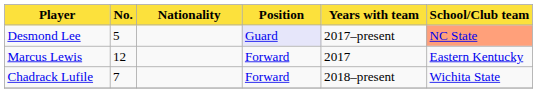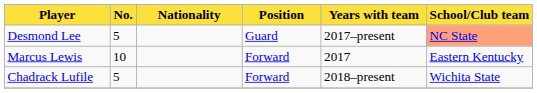 <table class="wikitable sortable sortable">
 <tr>
 <th style="background:#FCE13C; color:#000000; width:20%;">Player</th>
 <th style="background:#FCE13C; color:#000000; width:5%;">No.</th>
 <th style="background:#FCE13C; color:#000000; width:20%;">Nationality</th>
 <th style="background:#FCE13C; color:#000000; width:15%;">Position</th>
 <th style="background:#FCE13C; color:#000000; width:20%;">Years with team</th>
 <th style="background:#FCE13C; color:#000000; width:20%;">School/Club team</th>
 </tr>
 <tr>
 <td><a href='#'>Desmond Lee</a></td>
 <td>5</td>
 <td></td>
-<td style="background: lavender;"><a href='#'>Guard</a></td>
+<td><a href='#'>Guard</a></td>
 <td>2017–present</td>
 <td style="background: lightsalmon;"><a href='#'>NC State</a></td>
 </tr>
 <tr>
 <td><a href='#'>Marcus Lewis</a></td>
-<td>12</td>
+<td>10</td>
 <td></td>
 <td><a href='#'>Forward</a></td>
 <td>2017</td>
 <td><a href='#'>Eastern Kentucky</a></td>
 </tr>
 <tr>
 <td><a href='#'>Chadrack Lufile</a></td>
-<td>7</td>
+<td>5</td>
 <td></td>
 <td><a href='#'>Forward</a></td>
 <td>2018–present</td>
 <td><a href='#'>Wichita State</a></td>
 </tr>
 <tr>
 </tr>
 </table>
